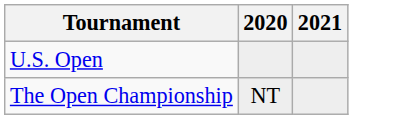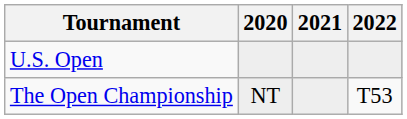 <table class="wikitable" style="font-size:95%;text-align:center;">
 <tr>
 <th>Tournament</th>
 <th>2020</th>
 <th>2021</th>
+<th>2022</th>
 </tr>
 <tr>
 <td align=left><a href='#'>U.S. Open</a></td>
+<td style="background:#eeeeee;"></td>
 <td style="background:#eeeeee;"></td>
 <td style="background:#eeeeee;"></td>
 </tr>
 <tr>
 <td align=left><a href='#'>The Open Championship</a></td>
 <td style="background:#eeeeee;">NT</td>
 <td style="background:#eeeeee;"></td>
+<td>T53</td>
 </tr>
 </table>
